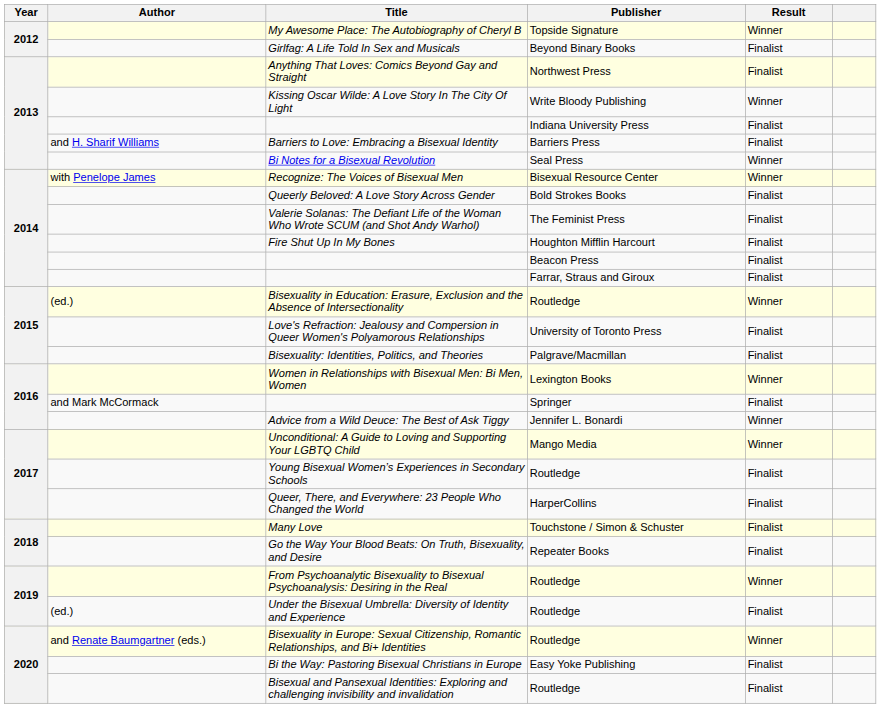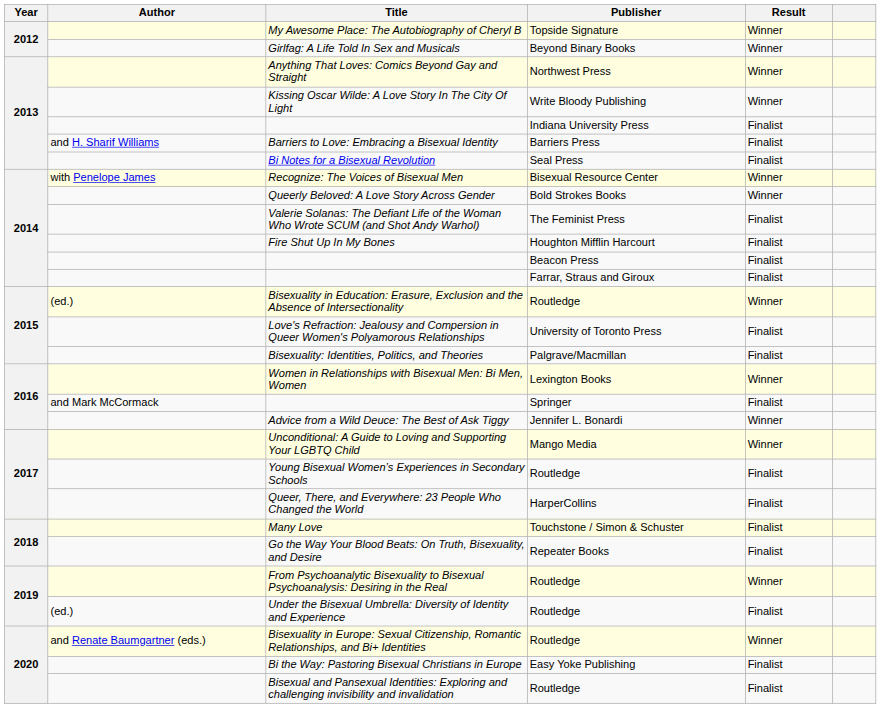 <table class="wikitable sortable mw-collapsible" style=width:100%>
 <tr>
 <th scope="col" width="5%">Year</th>
 <th scope="col" width="25%">Author</th>
 <th scope="col" width="30%">Title</th>
 <th scope="col" width="25%">Publisher</th>
 <th scope="col" width="10%">Result</th>
 <th scope="col" width="5%"></th>
 </tr>
 <tr style=background:lightyellow>
 <th rowspan="2">2012</th>
 <td></td>
 <td><em>My Awesome Place: The Autobiography of Cheryl B</em></td>
 <td>Topside Signature</td>
 <td>Winner</td>
 <td></td>
 </tr>
 <tr>
 <td></td>
 <td><em>Girlfag: A Life Told In Sex and Musicals</em></td>
 <td>Beyond Binary Books</td>
-<td>Finalist</td>
+<td>Winner</td>
 <td></td>
 </tr>
 <tr style=background:lightyellow>
 <th rowspan="5">2013</th>
 <td></td>
 <td><em>Anything That Loves: Comics Beyond Gay and Straight</em></td>
 <td>Northwest Press</td>
-<td>Finalist</td>
+<td>Winner</td>
 <td></td>
 </tr>
 <tr>
 <td></td>
 <td><em>Kissing Oscar Wilde: A Love Story In The City Of Light</em></td>
 <td>Write Bloody Publishing</td>
 <td>Winner</td>
 <td></td>
 </tr>
 <tr>
 <td></td>
 <td><em></em></td>
 <td>Indiana University Press</td>
 <td>Finalist</td>
 <td></td>
 </tr>
 <tr>
 <td> and <a href='#'>H. Sharif Williams</a></td>
 <td><em>Barriers to Love: Embracing a Bisexual Identity</em></td>
 <td>Barriers Press</td>
 <td>Finalist</td>
 <td></td>
 </tr>
 <tr>
 <td></td>
 <td><em><a href='#'>Bi Notes for a Bisexual Revolution</a></em></td>
 <td>Seal Press</td>
-<td>Winner</td>
+<td>Finalist</td>
 <td></td>
 </tr>
 <tr style=background:lightyellow>
 <th rowspan="6">2014</th>
 <td> with <a href='#'>Penelope James</a></td>
 <td><em>Recognize: The Voices of Bisexual Men</em></td>
 <td>Bisexual Resource Center</td>
 <td>Winner</td>
 <td></td>
 </tr>
 <tr>
 <td></td>
 <td><em>Queerly Beloved: A Love Story Across Gender</em></td>
 <td>Bold Strokes Books</td>
-<td>Finalist</td>
+<td>Winner</td>
 <td></td>
 </tr>
 <tr>
 <td></td>
 <td><em>Valerie Solanas: The Defiant Life of the Woman Who Wrote SCUM (and Shot Andy Warhol)</em></td>
 <td>The Feminist Press</td>
 <td>Finalist</td>
 <td></td>
 </tr>
 <tr>
 <td></td>
 <td><em>Fire Shut Up In My Bones</em></td>
 <td>Houghton Mifflin Harcourt</td>
 <td>Finalist</td>
 <td></td>
 </tr>
 <tr>
 <td></td>
 <td><em></em></td>
 <td>Beacon Press</td>
 <td>Finalist</td>
 <td></td>
 </tr>
 <tr>
 <td></td>
 <td></td>
 <td>Farrar, Straus and Giroux</td>
 <td>Finalist</td>
 <td></td>
 </tr>
 <tr style=background:lightyellow>
 <th rowspan="3">2015</th>
 <td> (ed.)</td>
 <td><em>Bisexuality in Education: Erasure, Exclusion and the Absence of Intersectionality</em></td>
 <td>Routledge</td>
 <td>Winner</td>
 <td></td>
 </tr>
 <tr>
 <td></td>
 <td><em>Love's Refraction: Jealousy and Compersion in Queer Women's Polyamorous Relationships</em></td>
 <td>University of Toronto Press</td>
 <td>Finalist</td>
 <td></td>
 </tr>
 <tr>
 <td></td>
 <td><em>Bisexuality: Identities, Politics, and Theories</em></td>
 <td>Palgrave/Macmillan</td>
 <td>Finalist</td>
 <td></td>
 </tr>
 <tr style=background:lightyellow>
 <th rowspan="3">2016</th>
 <td></td>
 <td><em>Women in Relationships with Bisexual Men: Bi Men, Women</em></td>
 <td>Lexington Books</td>
 <td>Winner</td>
 <td></td>
 </tr>
 <tr>
 <td> and Mark McCormack</td>
 <td><em></em></td>
 <td>Springer</td>
 <td>Finalist</td>
 <td></td>
 </tr>
 <tr>
 <td></td>
 <td><em>Advice from a Wild Deuce: The Best of Ask Tiggy</em></td>
 <td>Jennifer L. Bonardi</td>
 <td>Winner</td>
 <td></td>
 </tr>
 <tr style=background:lightyellow>
 <th rowspan="3">2017</th>
 <td></td>
 <td><em>Unconditional: A Guide to Loving and Supporting Your LGBTQ Child</em></td>
 <td>Mango Media</td>
 <td>Winner</td>
 <td></td>
 </tr>
 <tr>
 <td></td>
 <td><em>Young Bisexual Women’s Experiences in Secondary Schools</em></td>
 <td>Routledge</td>
 <td>Finalist</td>
 <td></td>
 </tr>
 <tr>
 <td></td>
 <td><em>Queer, There, and Everywhere: 23 People Who Changed the World</em></td>
 <td>HarperCollins</td>
 <td>Finalist</td>
 <td></td>
 </tr>
 <tr style=background:lightyellow>
 <th rowspan="2">2018</th>
 <td></td>
 <td><em>Many Love</em></td>
 <td>Touchstone / Simon & Schuster</td>
 <td>Finalist</td>
 <td></td>
 </tr>
 <tr>
 <td></td>
 <td><em>Go the Way Your Blood Beats: On Truth, Bisexuality, and Desire</em></td>
 <td>Repeater Books</td>
 <td>Finalist</td>
 <td></td>
 </tr>
 <tr style=background:lightyellow>
 <th rowspan="2">2019</th>
 <td></td>
 <td><em>From Psychoanalytic Bisexuality to Bisexual Psychoanalysis: Desiring in the Real</em></td>
 <td>Routledge</td>
 <td>Winner</td>
 <td></td>
 </tr>
 <tr>
 <td> (ed.)</td>
 <td><em>Under the Bisexual Umbrella: Diversity of Identity and Experience</em></td>
 <td>Routledge</td>
 <td>Finalist</td>
 <td></td>
 </tr>
 <tr style=background:lightyellow>
 <th rowspan="3">2020</th>
 <td> and <a href='#'>Renate Baumgartner</a> (eds.)</td>
 <td><em>Bisexuality in Europe: Sexual Citizenship, Romantic Relationships, and Bi+ Identities</em></td>
 <td>Routledge</td>
 <td>Winner</td>
 <td></td>
 </tr>
 <tr>
 <td></td>
 <td><em>Bi the Way: Pastoring Bisexual Christians in Europe</em></td>
 <td>Easy Yoke Publishing</td>
 <td>Finalist</td>
 <td></td>
 </tr>
 <tr>
 <td></td>
 <td><em>Bisexual and Pansexual Identities: Exploring and challenging invisibility and invalidation</em></td>
 <td>Routledge</td>
 <td>Finalist</td>
 <td></td>
 </tr>
 </table>
